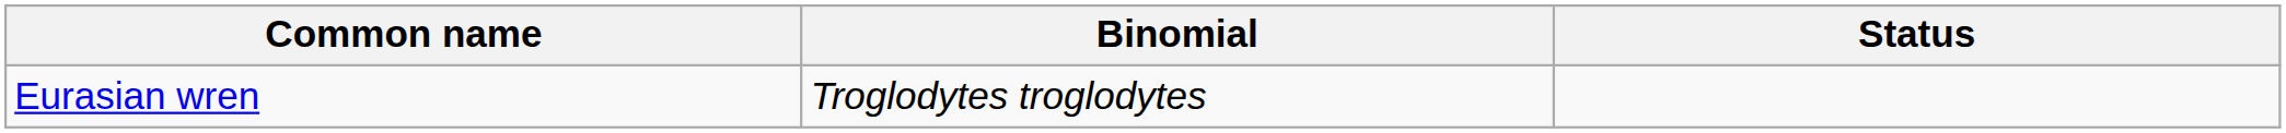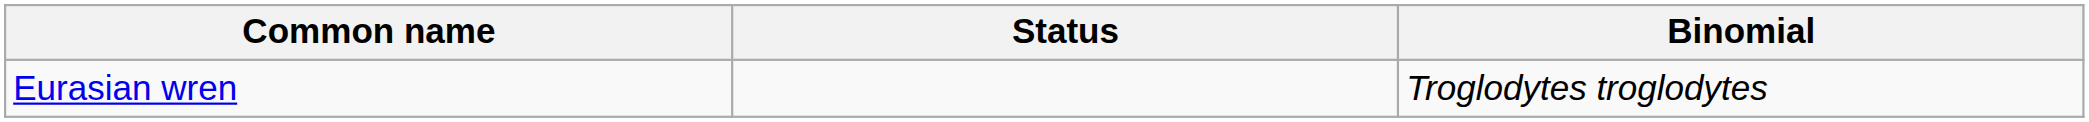 <table width=60% class="wikitable">
 <tr>
 <th width=35%>Common name</th>
+<th width=32%>Status</th>
 <th width=33%>Binomial</th>
-<th width=32%>Status</th>
 </tr>
 <tr>
 <td><a href='#'>Eurasian wren</a></td>
+<td></td>
 <td><em>Troglodytes troglodytes</em></td>
-<td></td>
 </tr>
 </table>
